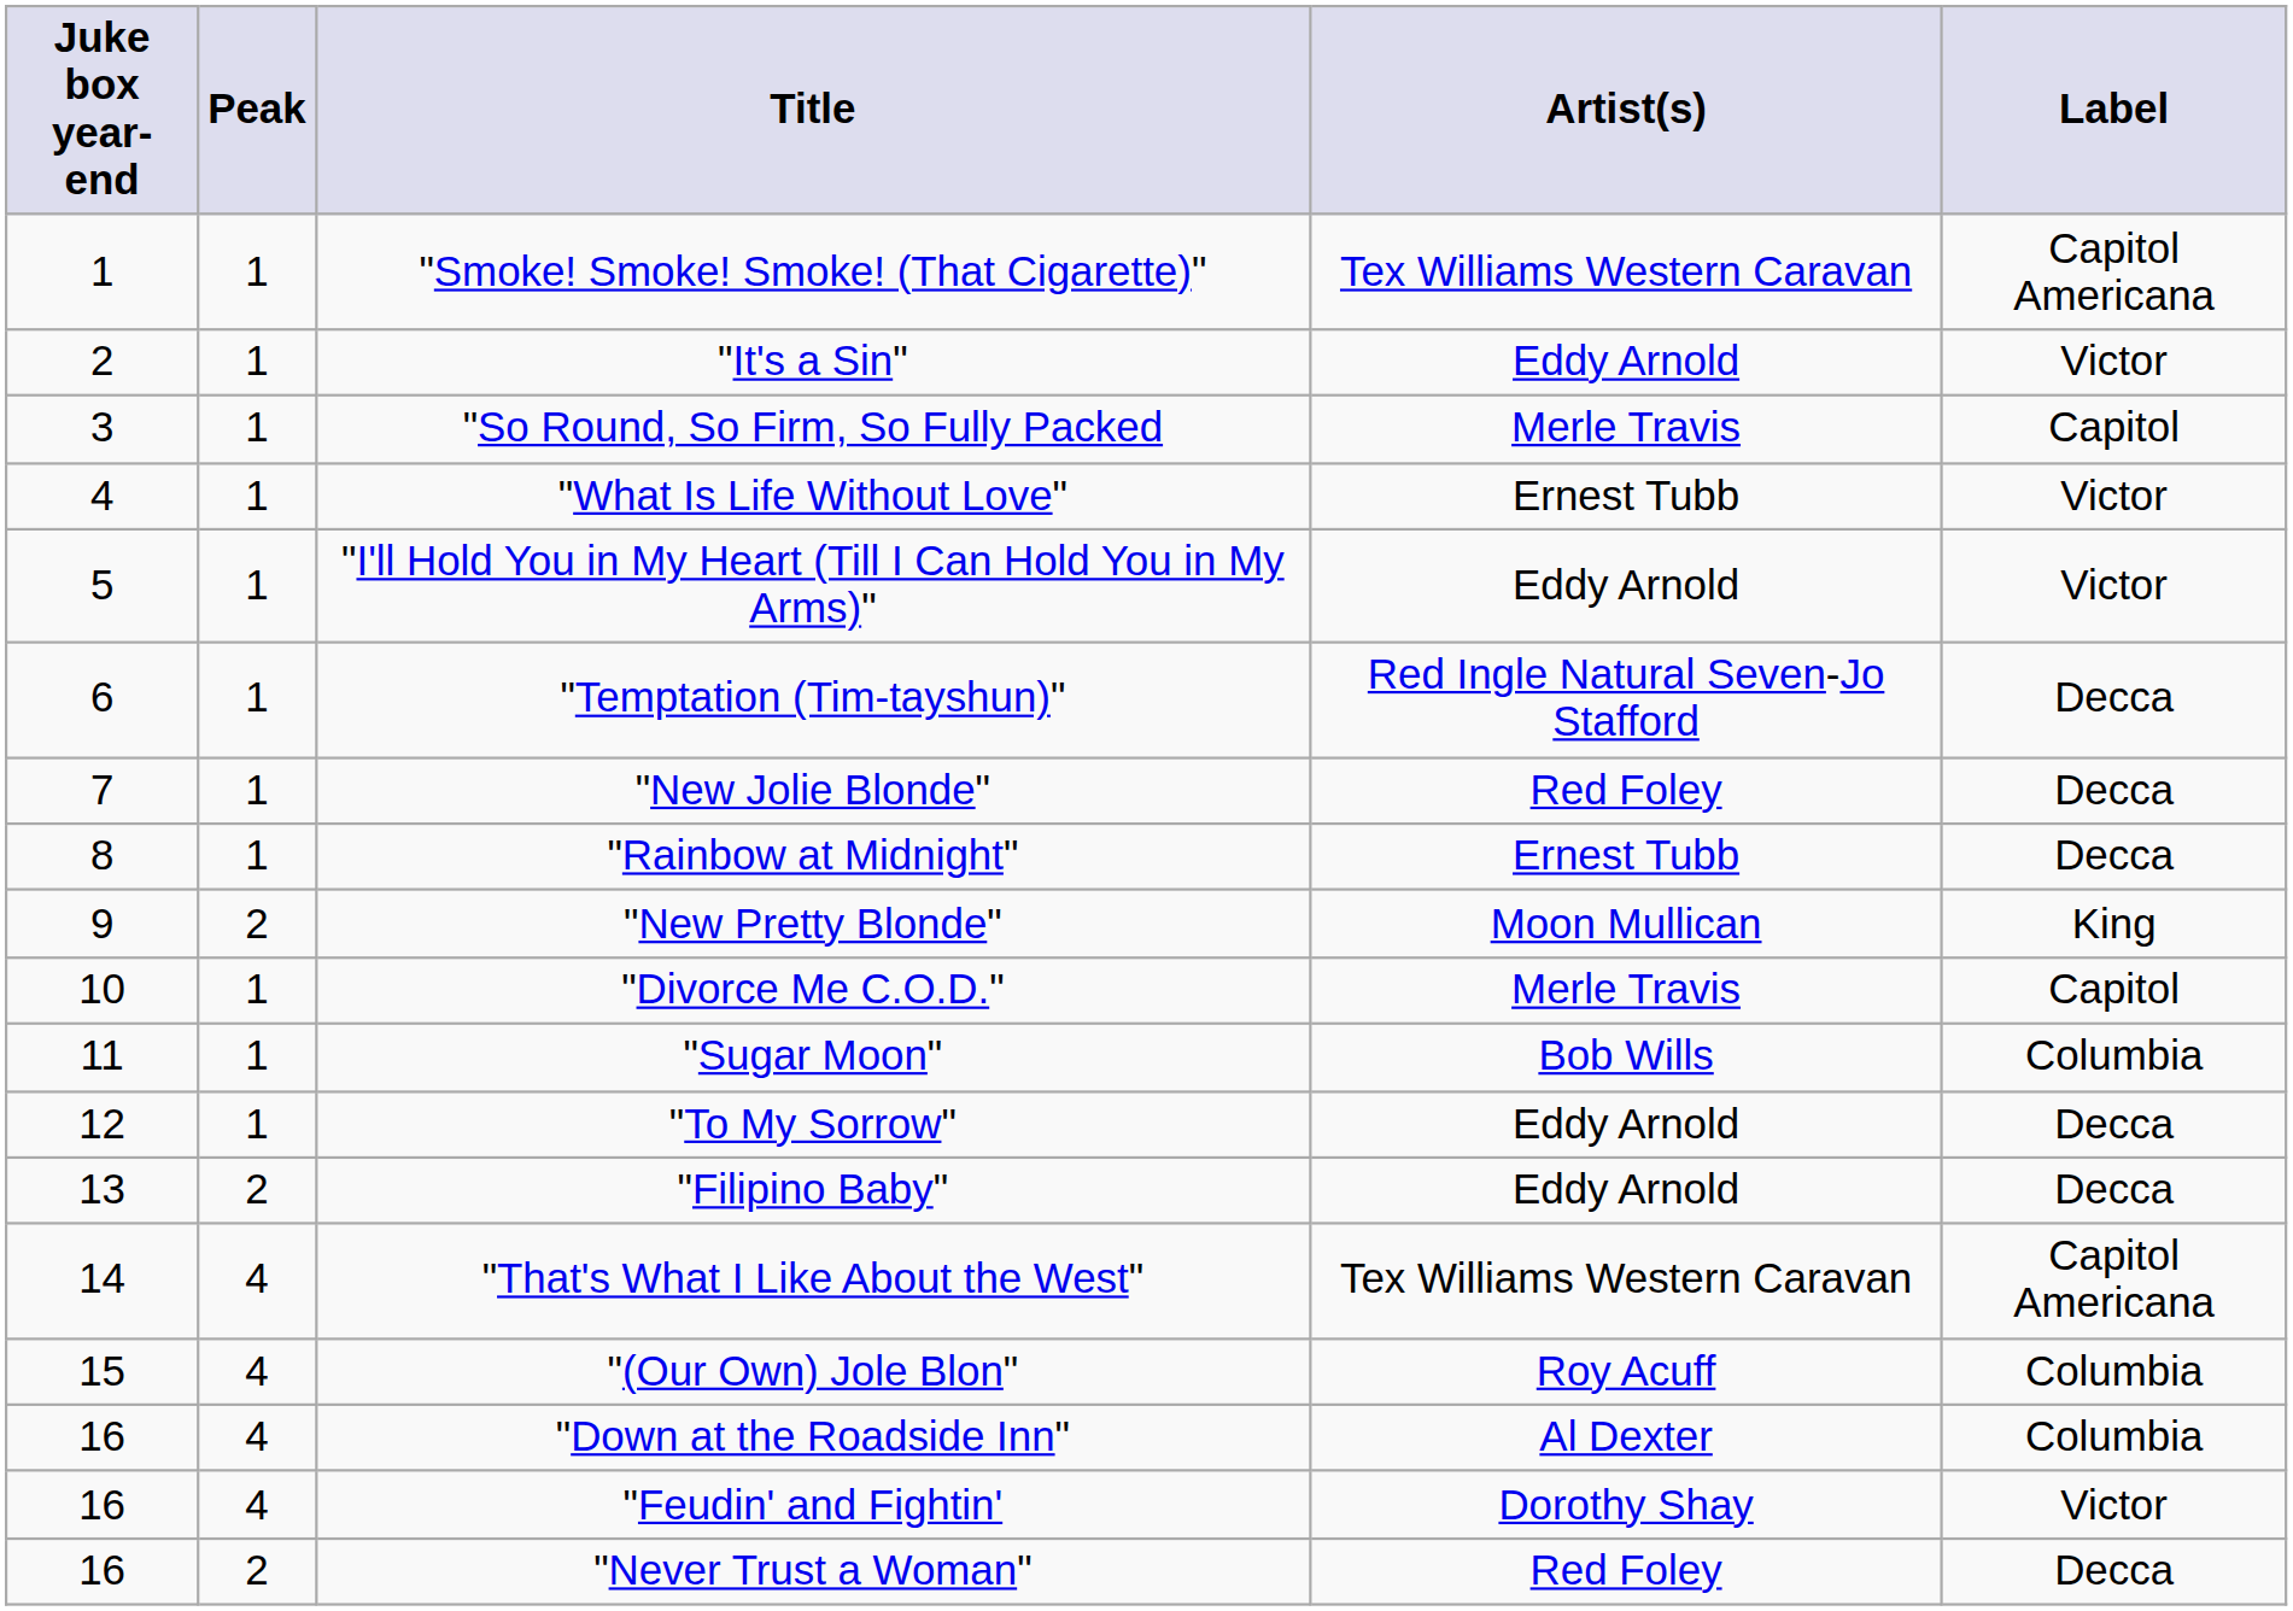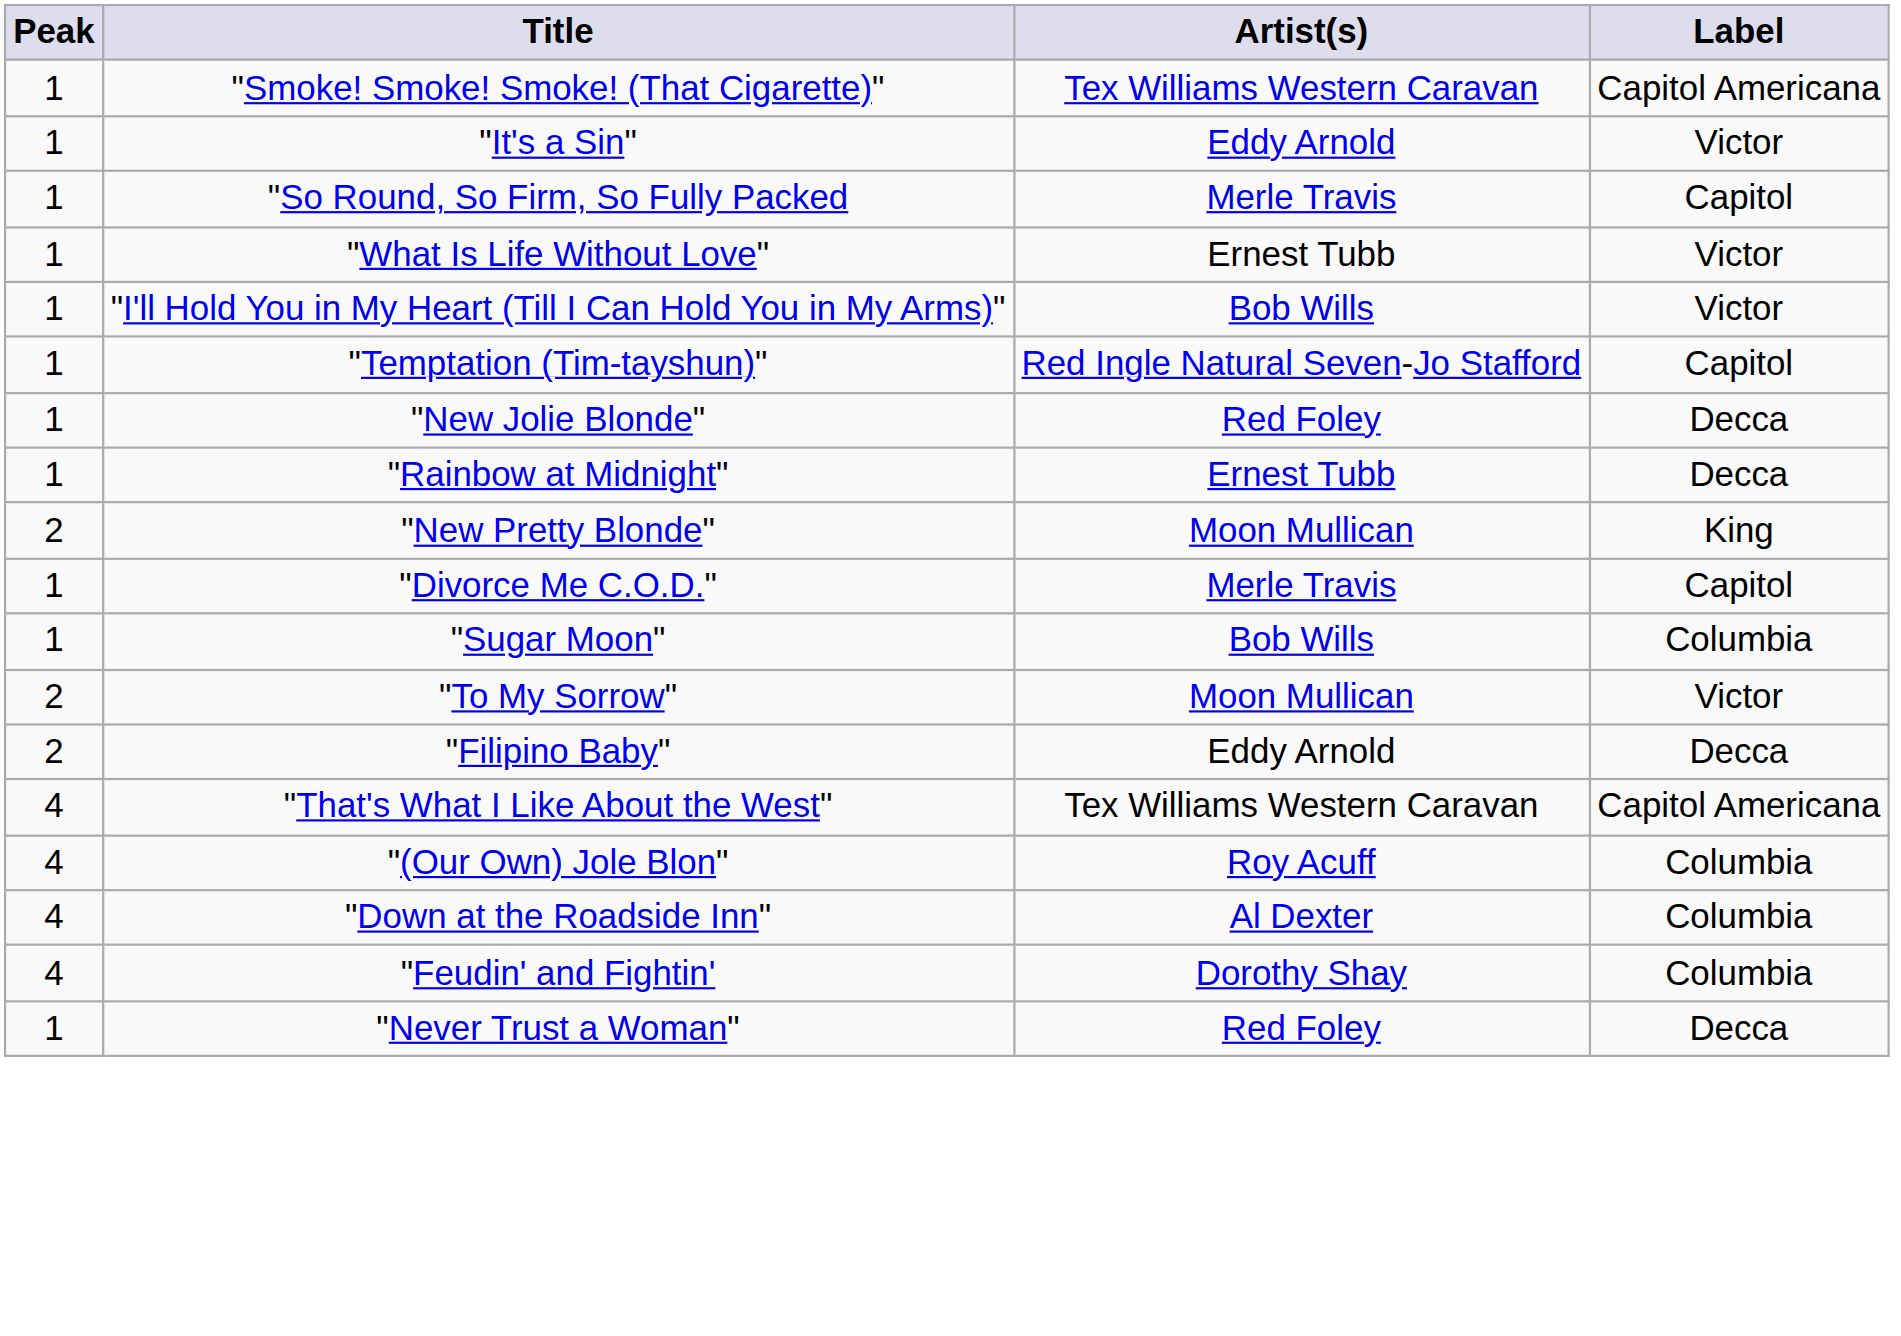 <table class="wikitable sortable" style="text-align: center">
 <tr>
-<th scope="col" style="background:#dde;">Juke box<br>year-end</th>
 <th scope="col" style="background:#dde;">Peak</th>
 <th scope="col" style="background:#dde;">Title</th>
 <th scope="col" style="background:#dde;">Artist(s)</th>
 <th scope="col" style="background:#dde;">Label</th>
 </tr>
 <tr>
 <td>1</td>
-<td>1</td>
 <td>"<a href='#'>Smoke! Smoke! Smoke! (That Cigarette)</a>"</td>
 <td><a href='#'>Tex Williams Western Caravan</a></td>
 <td>Capitol Americana</td>
 </tr>
 <tr>
-<td>2</td>
 <td>1</td>
 <td>"<a href='#'>It's a Sin</a>"</td>
 <td><a href='#'>Eddy Arnold</a></td>
 <td>Victor</td>
 </tr>
 <tr>
-<td>3</td>
 <td>1</td>
 <td>"<a href='#'>So Round, So Firm, So Fully Packed</a></td>
 <td><a href='#'>Merle Travis</a></td>
 <td>Capitol</td>
 </tr>
 <tr>
-<td>4</td>
 <td>1</td>
 <td>"<a href='#'>What Is Life Without Love</a>"</td>
 <td>Ernest Tubb</td>
 <td>Victor</td>
 </tr>
 <tr>
-<td>5</td>
 <td>1</td>
 <td>"<a href='#'>I'll Hold You in My Heart (Till I Can Hold You in My Arms)</a>"</td>
-<td>Eddy Arnold</td>
+<td><a href='#'>Bob Wills</a></td>
 <td>Victor</td>
 </tr>
 <tr>
-<td>6</td>
 <td>1</td>
 <td>"<a href='#'>Temptation (Tim-tayshun)</a>"</td>
 <td><a href='#'>Red Ingle Natural Seven</a>-<a href='#'>Jo Stafford</a></td>
-<td>Decca</td>
+<td>Capitol</td>
 </tr>
 <tr>
-<td>7</td>
 <td>1</td>
 <td>"<a href='#'>New Jolie Blonde</a>"</td>
 <td><a href='#'>Red Foley</a></td>
 <td>Decca</td>
 </tr>
 <tr>
-<td>8</td>
 <td>1</td>
 <td>"<a href='#'>Rainbow at Midnight</a>"</td>
 <td><a href='#'>Ernest Tubb</a></td>
 <td>Decca</td>
 </tr>
 <tr>
-<td>9</td>
 <td>2</td>
 <td>"<a href='#'>New Pretty Blonde</a>"</td>
 <td><a href='#'>Moon Mullican</a></td>
 <td>King</td>
 </tr>
 <tr>
-<td>10</td>
 <td>1</td>
 <td>"<a href='#'>Divorce Me C.O.D.</a>"</td>
 <td><a href='#'>Merle Travis</a></td>
 <td>Capitol</td>
 </tr>
 <tr>
-<td>11</td>
 <td>1</td>
 <td>"<a href='#'>Sugar Moon</a>"</td>
 <td><a href='#'>Bob Wills</a></td>
 <td>Columbia</td>
 </tr>
 <tr>
-<td>12</td>
-<td>1</td>
+<td>2</td>
 <td>"<a href='#'>To My Sorrow</a>"</td>
-<td>Eddy Arnold</td>
-<td>Decca</td>
+<td><a href='#'>Moon Mullican</a></td>
+<td>Victor</td>
 </tr>
 <tr>
-<td>13</td>
 <td>2</td>
 <td>"<a href='#'>Filipino Baby</a>"</td>
 <td>Eddy Arnold</td>
 <td>Decca</td>
 </tr>
 <tr>
-<td>14</td>
 <td>4</td>
 <td>"<a href='#'>That's What I Like About the West</a>"</td>
 <td>Tex Williams Western Caravan</td>
 <td>Capitol Americana</td>
 </tr>
 <tr>
-<td>15</td>
 <td>4</td>
 <td>"<a href='#'>(Our Own) Jole Blon</a>"</td>
 <td><a href='#'>Roy Acuff</a></td>
 <td>Columbia</td>
 </tr>
 <tr>
-<td>16</td>
 <td>4</td>
 <td>"<a href='#'>Down at the Roadside Inn</a>"</td>
 <td><a href='#'>Al Dexter</a></td>
 <td>Columbia</td>
 </tr>
 <tr>
-<td>16</td>
 <td>4</td>
 <td>"<a href='#'>Feudin' and Fightin'</a></td>
 <td><a href='#'>Dorothy Shay</a></td>
-<td>Victor</td>
+<td>Columbia</td>
 </tr>
 <tr>
-<td>16</td>
-<td>2</td>
+<td>1</td>
 <td>"<a href='#'>Never Trust a Woman</a>"</td>
 <td><a href='#'>Red Foley</a></td>
 <td>Decca</td>
 </tr>
 </table>
